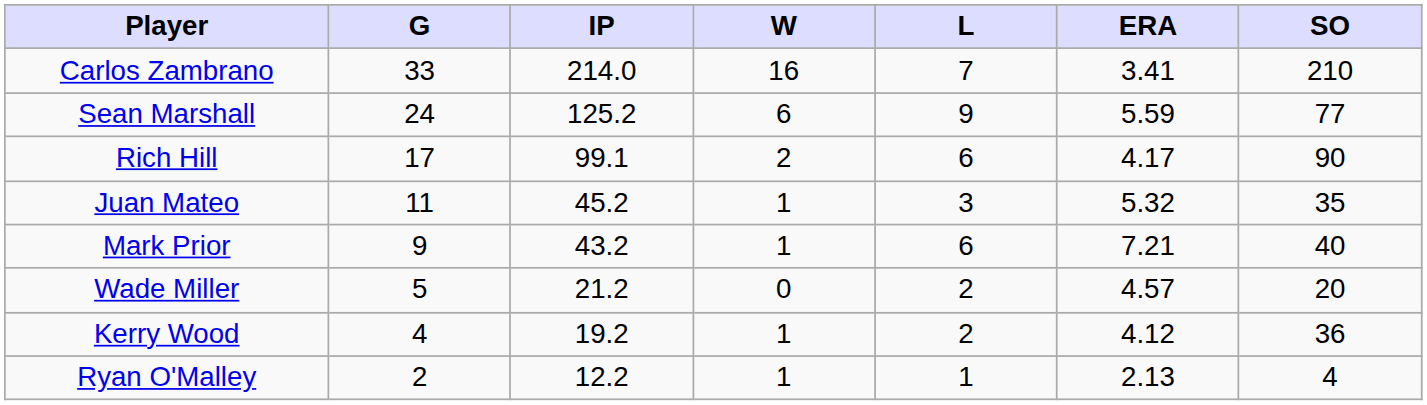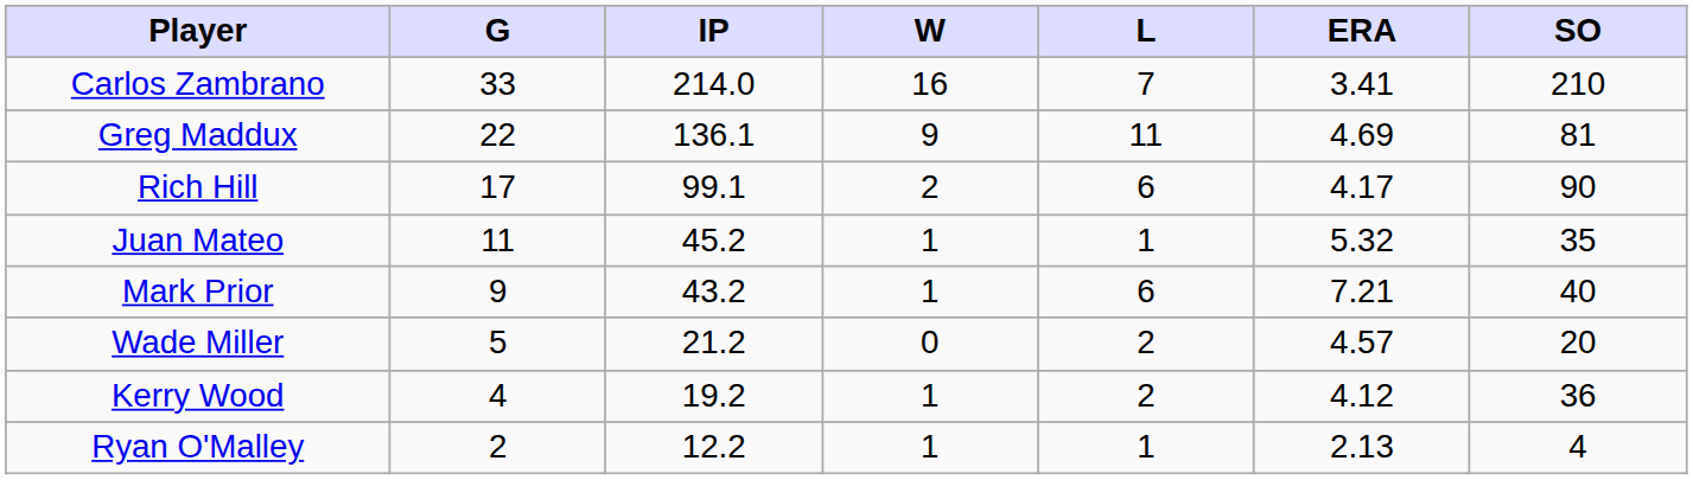 <table class="wikitable sortable">
 <tr>
 <th style="background:#ddf; width:16%;">Player</th>
 <th style="background:#ddf; width:9%;">G</th>
 <th style="background:#ddf; width:9%;">IP</th>
 <th style="background:#ddf; width:9%;">W</th>
 <th style="background:#ddf; width:9%;">L</th>
 <th style="background:#ddf; width:9%;">ERA</th>
 <th style="background:#ddf; width:9%;">SO</th>
 </tr>
 <tr style="text-align:center;">
 <td><a href='#'>Carlos Zambrano</a></td>
 <td>33</td>
 <td>214.0</td>
 <td>16</td>
 <td>7</td>
 <td>3.41</td>
 <td>210</td>
 </tr>
-<tr align=center>
-<td><a href='#'>Sean Marshall</a></td>
-<td>24</td>
-<td>125.2</td>
-<td>6</td>
+<tr style="text-align:center;">
+<td><a href='#'>Greg Maddux</a></td>
+<td>22</td>
+<td>136.1</td>
 <td>9</td>
-<td>5.59</td>
-<td>77</td>
+<td>11</td>
+<td>4.69</td>
+<td>81</td>
 </tr>
 <tr style="text-align:center;">
 <td><a href='#'>Rich Hill</a></td>
 <td>17</td>
 <td>99.1</td>
 <td>2</td>
 <td>6</td>
 <td>4.17</td>
 <td>90</td>
 </tr>
 <tr style="text-align:center;">
 <td><a href='#'>Juan Mateo</a></td>
 <td>11</td>
 <td>45.2</td>
 <td>1</td>
-<td>3</td>
+<td>1</td>
 <td>5.32</td>
 <td>35</td>
 </tr>
 <tr style="text-align:center;">
 <td><a href='#'>Mark Prior</a></td>
 <td>9</td>
 <td>43.2</td>
 <td>1</td>
 <td>6</td>
 <td>7.21</td>
 <td>40</td>
 </tr>
 <tr style="text-align:center;">
 <td><a href='#'>Wade Miller</a></td>
 <td>5</td>
 <td>21.2</td>
 <td>0</td>
 <td>2</td>
 <td>4.57</td>
 <td>20</td>
 </tr>
 <tr style="text-align:center;">
 <td><a href='#'>Kerry Wood</a></td>
 <td>4</td>
 <td>19.2</td>
 <td>1</td>
 <td>2</td>
 <td>4.12</td>
 <td>36</td>
 </tr>
 <tr style="text-align:center;">
 <td><a href='#'>Ryan O'Malley</a></td>
 <td>2</td>
 <td>12.2</td>
 <td>1</td>
 <td>1</td>
 <td>2.13</td>
 <td>4</td>
 </tr>
 </table>
